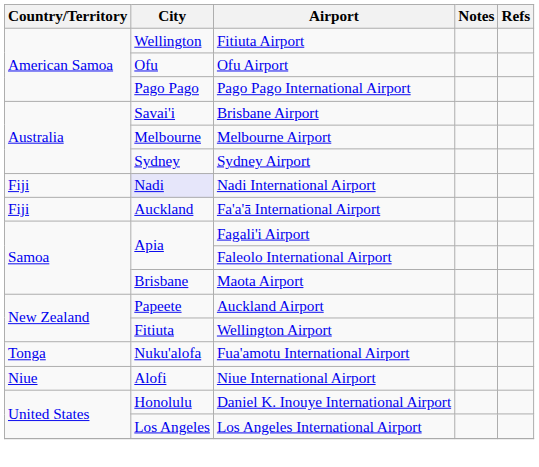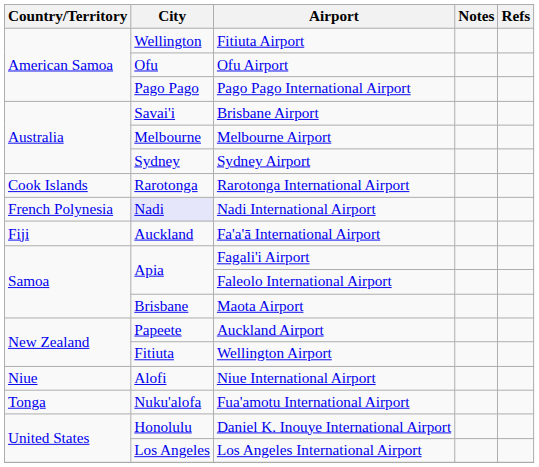 <table class="wikitable sortable">
 <tr>
 <th>Country/Territory</th>
 <th>City</th>
 <th>Airport</th>
 <th>Notes</th>
 <th>Refs</th>
 </tr>
 <tr>
 <td rowspan="3"><a href='#'>American Samoa</a></td>
 <td><a href='#'>Wellington</a></td>
 <td><a href='#'>Fitiuta Airport</a></td>
 <td align=center></td>
 <td align=center></td>
 </tr>
 <tr>
 <td><a href='#'>Ofu</a></td>
 <td><a href='#'>Ofu Airport</a></td>
 <td align=center></td>
 <td align=center></td>
 </tr>
 <tr>
 <td><a href='#'>Pago Pago</a></td>
 <td><a href='#'>Pago Pago International Airport</a></td>
 <td align=center></td>
 <td align=center></td>
 </tr>
 <tr>
 <td rowspan="3"><a href='#'>Australia</a></td>
 <td><a href='#'>Savai'i</a></td>
 <td><a href='#'>Brisbane Airport</a></td>
 <td></td>
 <td align=center></td>
 </tr>
 <tr>
 <td><a href='#'>Melbourne</a></td>
 <td><a href='#'>Melbourne Airport</a></td>
 <td></td>
 <td align=center></td>
 </tr>
 <tr>
 <td><a href='#'>Sydney</a></td>
 <td><a href='#'>Sydney Airport</a></td>
 <td></td>
 <td align=center></td>
 </tr>
 <tr>
-<td><a href='#'>Fiji</a></td>
+<td><a href='#'>Cook Islands</a></td>
+<td><a href='#'>Rarotonga</a></td>
+<td><a href='#'>Rarotonga International Airport</a></td>
+<td></td>
+<td align=center></td>
+</tr>
+<tr>
+<td><a href='#'>French Polynesia</a></td>
 <td style="background: lavender;"><a href='#'>Nadi</a></td>
 <td><a href='#'>Nadi International Airport</a></td>
 <td></td>
 <td align=center></td>
 </tr>
 <tr>
 <td><a href='#'>Fiji</a></td>
 <td><a href='#'>Auckland</a></td>
 <td><a href='#'>Fa'a'ā International Airport</a></td>
 <td></td>
 <td align=center></td>
 </tr>
 <tr>
 <td rowspan="3"><a href='#'>Samoa</a></td>
 <td rowspan="2"><a href='#'>Apia</a></td>
 <td><a href='#'>Fagali'i Airport</a></td>
 <td></td>
 </tr>
 <tr>
 <td><a href='#'>Faleolo International Airport</a></td>
 <td></td>
 <td align=center></td>
 </tr>
 <tr>
 <td><a href='#'>Brisbane</a></td>
 <td><a href='#'>Maota Airport</a></td>
 <td></td>
 <td align="center"></td>
 </tr>
 <tr>
 <td rowspan="2"><a href='#'>New Zealand</a></td>
 <td><a href='#'>Papeete</a></td>
 <td><a href='#'>Auckland Airport</a></td>
 <td></td>
 <td align=center></td>
 </tr>
 <tr>
 <td><a href='#'>Fitiuta</a></td>
 <td><a href='#'>Wellington Airport</a></td>
 <td></td>
 <td align=center></td>
 </tr>
 <tr>
-<td><a href='#'>Tonga</a></td>
-<td><a href='#'>Nuku'alofa</a></td>
-<td><a href='#'>Fua'amotu International Airport</a></td>
+<td><a href='#'>Niue</a></td>
+<td><a href='#'>Alofi</a></td>
+<td><a href='#'>Niue International Airport</a></td>
 <td></td>
 <td align=center></td>
 </tr>
 <tr>
-<td><a href='#'>Niue</a></td>
-<td><a href='#'>Alofi</a></td>
-<td><a href='#'>Niue International Airport</a></td>
+<td><a href='#'>Tonga</a></td>
+<td><a href='#'>Nuku'alofa</a></td>
+<td><a href='#'>Fua'amotu International Airport</a></td>
 <td></td>
 <td align=center></td>
 </tr>
 <tr>
 <td rowspan="2"><a href='#'>United States</a></td>
 <td><a href='#'>Honolulu</a></td>
 <td><a href='#'>Daniel K. Inouye International Airport</a></td>
 <td></td>
 <td align=center></td>
 </tr>
 <tr>
 <td><a href='#'>Los Angeles</a></td>
 <td><a href='#'>Los Angeles International Airport</a></td>
 <td></td>
 <td align=center></td>
 </tr>
 <tr>
 </tr>
 </table>
